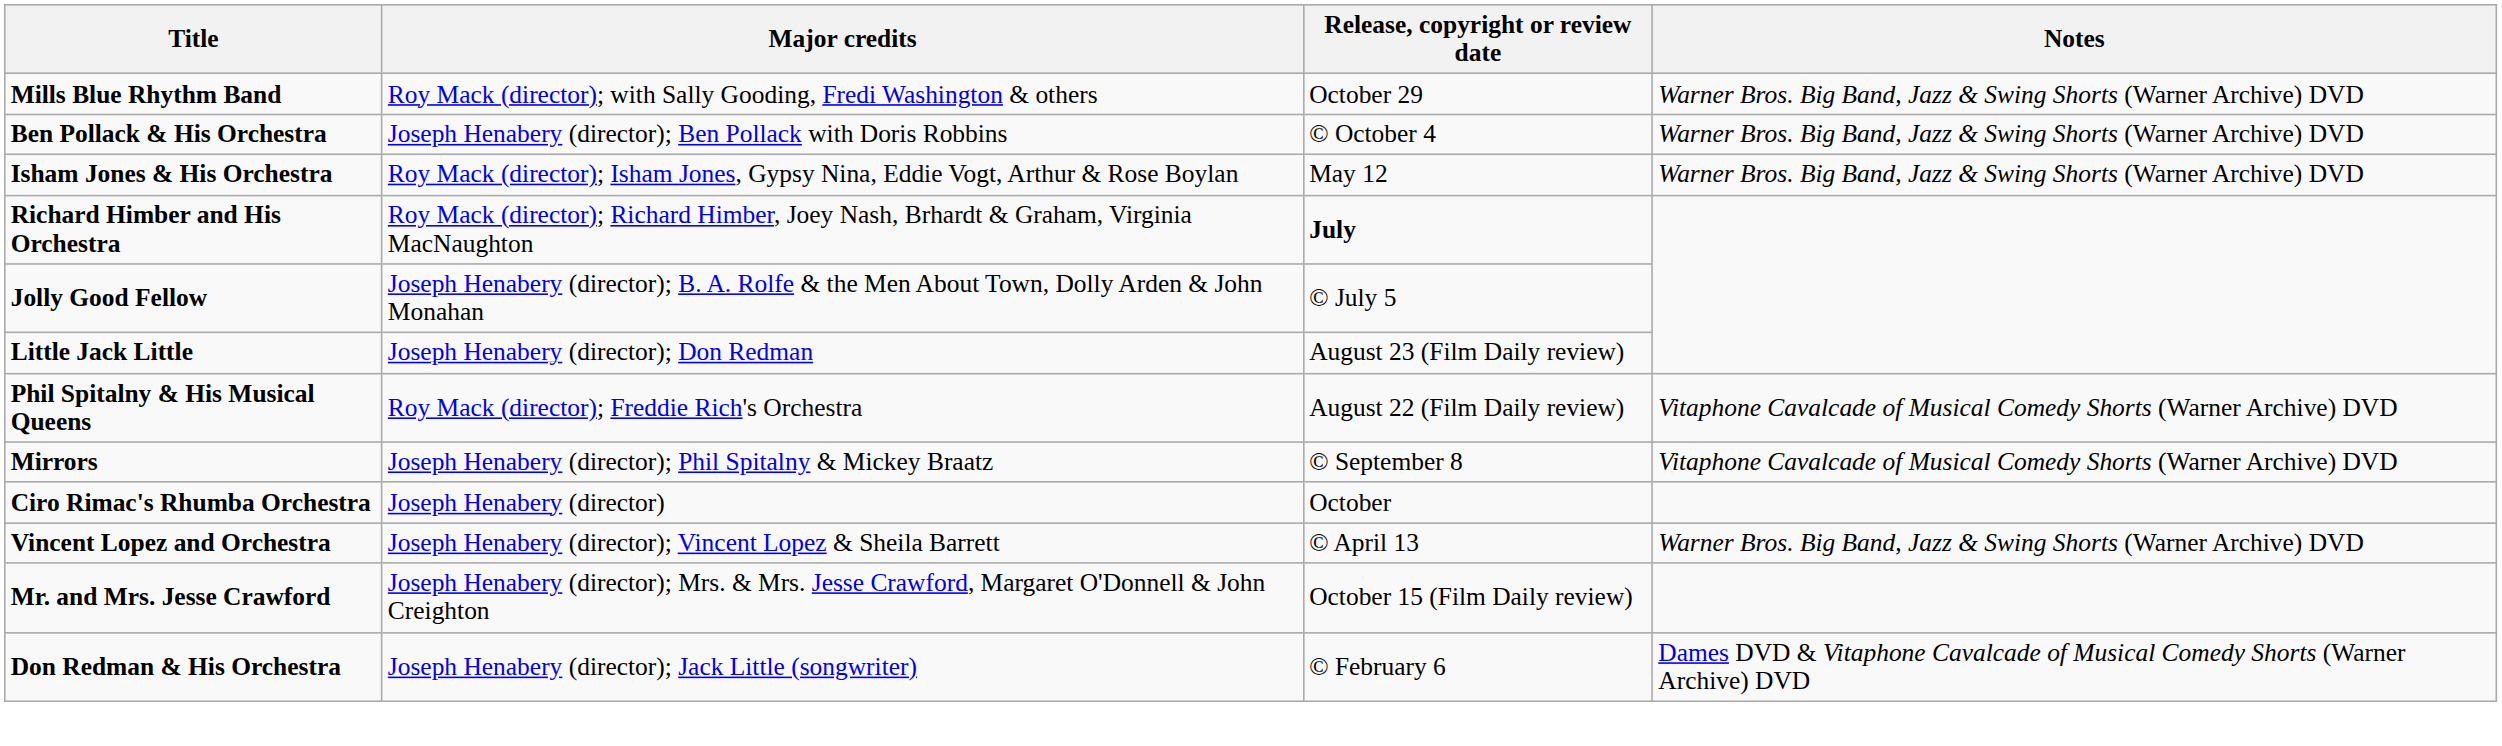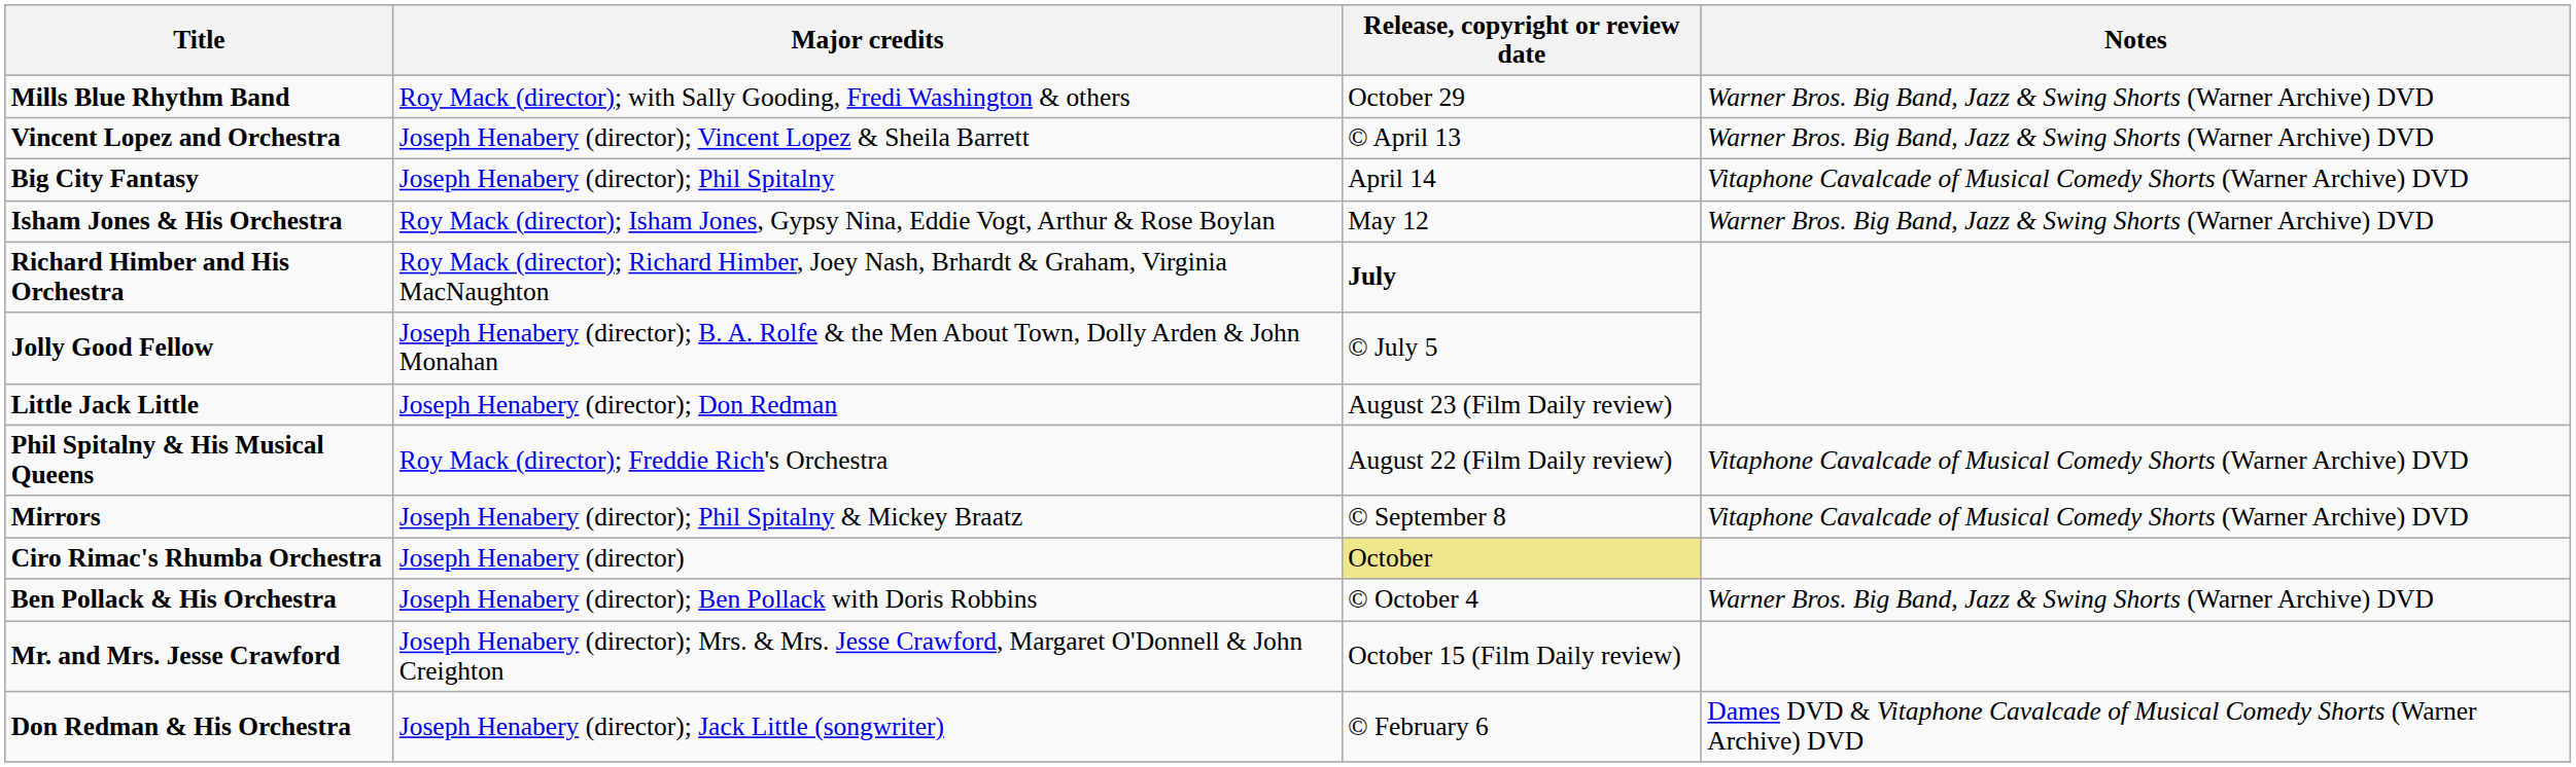 <table class="wikitable sortable" border="1">
 <tr>
 <th>Title</th>
 <th>Major credits</th>
 <th>Release, copyright or review date</th>
 <th>Notes</th>
 </tr>
 <tr>
 <td><strong>Mills Blue Rhythm Band</strong></td>
 <td><a href='#'>Roy Mack (director)</a>; with Sally Gooding, <a href='#'>Fredi Washington</a> & others</td>
 <td>October 29</td>
 <td><em>Warner Bros. Big Band, Jazz & Swing Shorts</em> (Warner Archive) DVD</td>
 </tr>
 <tr>
-<td><strong>Ben Pollack & His Orchestra</strong></td>
-<td><a href='#'>Joseph Henabery</a> (director); <a href='#'>Ben Pollack</a> with Doris Robbins</td>
-<td>© October 4</td>
+<td><strong>Vincent Lopez and Orchestra</strong></td>
+<td><a href='#'>Joseph Henabery</a> (director); <a href='#'>Vincent Lopez</a> & Sheila Barrett</td>
+<td>© April 13</td>
 <td><em>Warner Bros. Big Band, Jazz & Swing Shorts</em> (Warner Archive) DVD</td>
+</tr>
+<tr>
+<td><strong>Big City Fantasy</strong></td>
+<td><a href='#'>Joseph Henabery</a> (director); <a href='#'>Phil Spitalny</a></td>
+<td>April 14</td>
+<td><em>Vitaphone Cavalcade of Musical Comedy Shorts</em> (Warner Archive) DVD</td>
 </tr>
 <tr>
 <td><strong>Isham Jones & His Orchestra</strong></td>
 <td><a href='#'>Roy Mack (director)</a>; <a href='#'>Isham Jones</a>, Gypsy Nina, Eddie Vogt, Arthur & Rose Boylan</td>
 <td>May 12</td>
 <td><em>Warner Bros. Big Band, Jazz & Swing Shorts</em> (Warner Archive) DVD</td>
 </tr>
 <tr>
 <td><strong>Richard Himber and His Orchestra</strong></td>
 <td><a href='#'>Roy Mack (director)</a>; <a href='#'>Richard Himber</a>, Joey Nash, Brhardt & Graham, Virginia MacNaughton</td>
 <td><strong>July</strong></td>
 </tr>
 <tr>
 <td><strong>Jolly Good Fellow</strong></td>
 <td><a href='#'>Joseph Henabery</a> (director); <a href='#'>B. A. Rolfe</a> & the Men About Town, Dolly Arden & John Monahan</td>
 <td>© July 5</td>
 </tr>
 <tr>
 <td><strong>Little Jack Little</strong></td>
 <td><a href='#'>Joseph Henabery</a> (director); <a href='#'>Don Redman</a></td>
 <td>August 23 (Film Daily review)</td>
 </tr>
 <tr>
 <td><strong>Phil Spitalny & His Musical Queens</strong></td>
 <td><a href='#'>Roy Mack (director)</a>; <a href='#'>Freddie Rich</a>'s Orchestra</td>
 <td>August 22 (Film Daily review)</td>
 <td><em>Vitaphone Cavalcade of Musical Comedy Shorts</em> (Warner Archive) DVD</td>
 </tr>
 <tr>
 <td><strong>Mirrors</strong></td>
 <td><a href='#'>Joseph Henabery</a> (director); <a href='#'>Phil Spitalny</a> & Mickey Braatz</td>
 <td>© September 8</td>
 <td><em>Vitaphone Cavalcade of Musical Comedy Shorts</em> (Warner Archive) DVD</td>
 </tr>
 <tr>
 <td><strong>Ciro Rimac's Rhumba Orchestra</strong></td>
 <td><a href='#'>Joseph Henabery</a> (director)</td>
-<td>October</td>
+<td style="background: khaki;">October</td>
 </tr>
 <tr>
-<td><strong>Vincent Lopez and Orchestra</strong></td>
-<td><a href='#'>Joseph Henabery</a> (director); <a href='#'>Vincent Lopez</a> & Sheila Barrett</td>
-<td>© April 13</td>
+<td><strong>Ben Pollack & His Orchestra</strong></td>
+<td><a href='#'>Joseph Henabery</a> (director); <a href='#'>Ben Pollack</a> with Doris Robbins</td>
+<td>© October 4</td>
 <td><em>Warner Bros. Big Band, Jazz & Swing Shorts</em> (Warner Archive) DVD</td>
 </tr>
 <tr>
 <td><strong>Mr. and Mrs. Jesse Crawford</strong></td>
 <td><a href='#'>Joseph Henabery</a> (director); Mrs. & Mrs. <a href='#'>Jesse Crawford</a>, Margaret O'Donnell & John Creighton</td>
 <td>October 15 (Film Daily review)</td>
 </tr>
 <tr>
 <td><strong>Don Redman & His Orchestra</strong></td>
 <td><a href='#'>Joseph Henabery</a> (director); <a href='#'>Jack Little (songwriter)</a></td>
 <td>© February 6</td>
 <td><a href='#'>Dames</a> DVD & <em>Vitaphone Cavalcade of Musical Comedy Shorts</em> (Warner Archive) DVD</td>
 </tr>
 </table>
